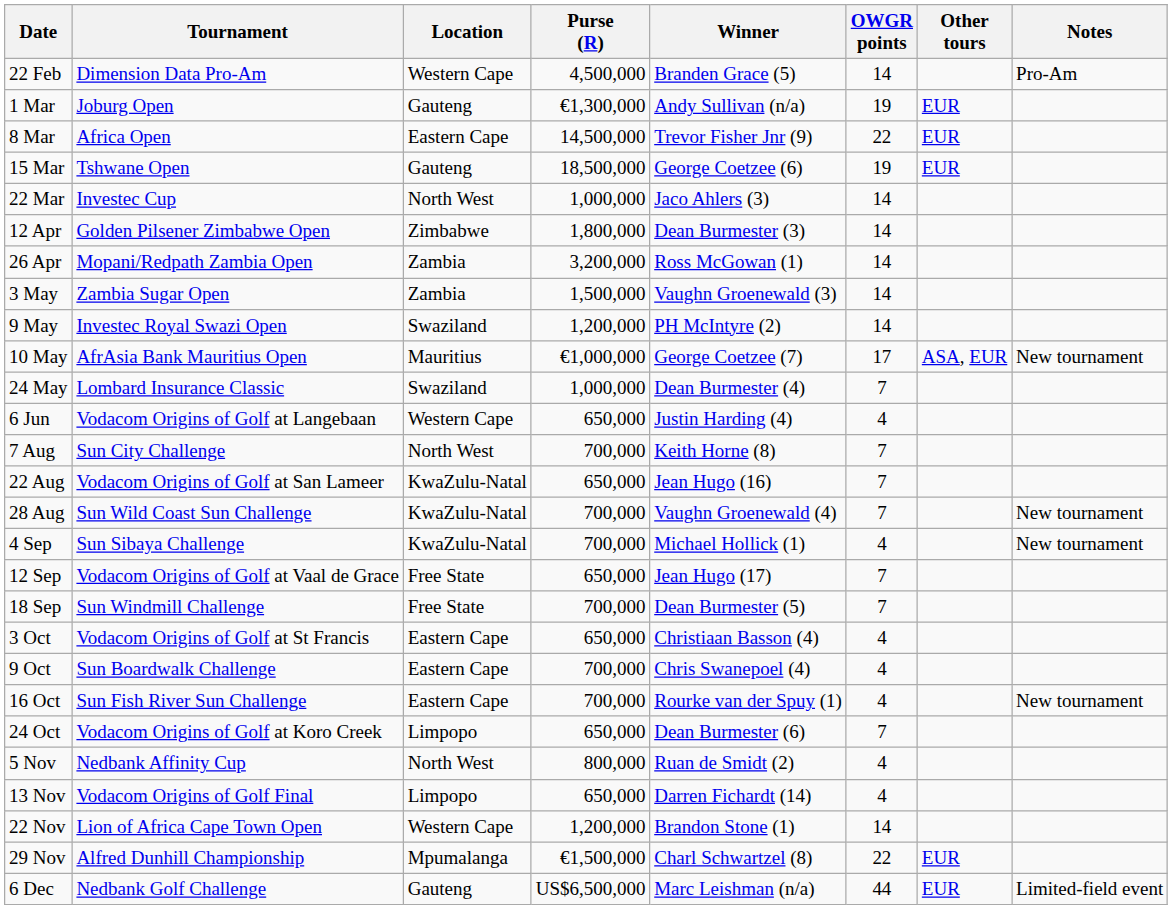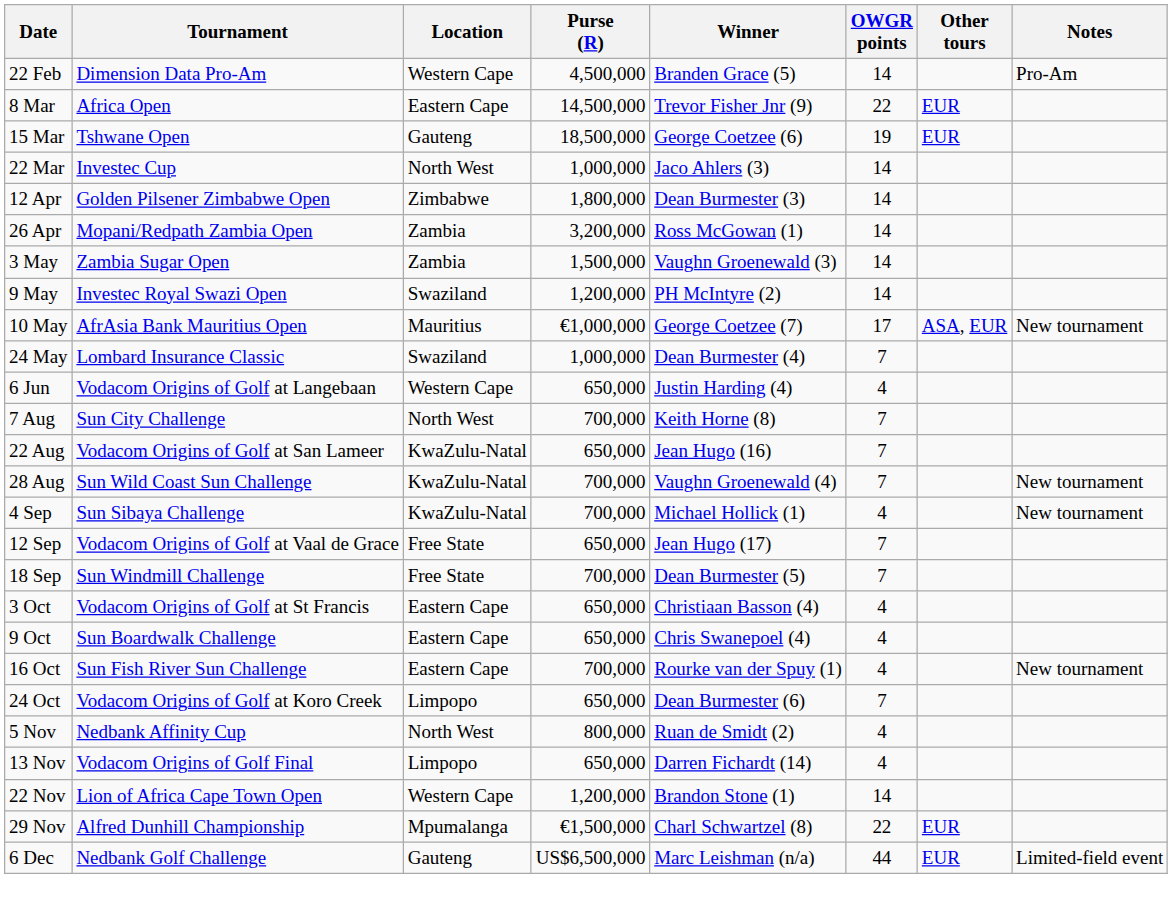 <table class="wikitable" style="font-size:95%">
 <tr>
 <th>Date</th>
 <th>Tournament</th>
 <th>Location</th>
 <th>Purse<br>(<a href='#'>R</a>)</th>
 <th>Winner</th>
 <th><a href='#'>OWGR</a><br>points</th>
 <th>Other<br>tours</th>
 <th>Notes</th>
 </tr>
 <tr>
 <td>22 Feb</td>
 <td><a href='#'>Dimension Data Pro-Am</a></td>
 <td>Western Cape</td>
 <td align=right>4,500,000</td>
 <td> <a href='#'>Branden Grace</a> (5)</td>
 <td align=center>14</td>
 <td></td>
 <td>Pro-Am</td>
-</tr>
-<tr>
-<td>1 Mar</td>
-<td><a href='#'>Joburg Open</a></td>
-<td>Gauteng</td>
-<td align=right>€1,300,000</td>
-<td> <a href='#'>Andy Sullivan</a> (n/a)</td>
-<td align=center>19</td>
-<td><a href='#'>EUR</a></td>
-<td></td>
 </tr>
 <tr>
 <td>8 Mar</td>
 <td><a href='#'>Africa Open</a></td>
 <td>Eastern Cape</td>
 <td align=right>14,500,000</td>
 <td> <a href='#'>Trevor Fisher Jnr</a> (9)</td>
 <td align=center>22</td>
 <td><a href='#'>EUR</a></td>
 <td></td>
 </tr>
 <tr>
 <td>15 Mar</td>
 <td><a href='#'>Tshwane Open</a></td>
 <td>Gauteng</td>
 <td align=right>18,500,000</td>
 <td> <a href='#'>George Coetzee</a> (6)</td>
 <td align=center>19</td>
 <td><a href='#'>EUR</a></td>
 <td></td>
 </tr>
 <tr>
 <td>22 Mar</td>
 <td><a href='#'>Investec Cup</a></td>
 <td>North West</td>
 <td align=right>1,000,000</td>
 <td> <a href='#'>Jaco Ahlers</a> (3)</td>
 <td align=center>14</td>
 <td></td>
 <td></td>
 </tr>
 <tr>
 <td>12 Apr</td>
 <td><a href='#'>Golden Pilsener Zimbabwe Open</a></td>
 <td>Zimbabwe</td>
 <td align=right>1,800,000</td>
 <td> <a href='#'>Dean Burmester</a> (3)</td>
 <td align=center>14</td>
 <td></td>
 <td></td>
 </tr>
 <tr>
 <td>26 Apr</td>
 <td><a href='#'>Mopani/Redpath Zambia Open</a></td>
 <td>Zambia</td>
 <td align=right>3,200,000</td>
 <td> <a href='#'>Ross McGowan</a> (1)</td>
 <td align=center>14</td>
 <td></td>
 <td></td>
 </tr>
 <tr>
 <td>3 May</td>
 <td><a href='#'>Zambia Sugar Open</a></td>
 <td>Zambia</td>
 <td align=right>1,500,000</td>
 <td> <a href='#'>Vaughn Groenewald</a> (3)</td>
 <td align=center>14</td>
 <td></td>
 <td></td>
 </tr>
 <tr>
 <td>9 May</td>
 <td><a href='#'>Investec Royal Swazi Open</a></td>
 <td>Swaziland</td>
 <td align=right>1,200,000</td>
 <td> <a href='#'>PH McIntyre</a> (2)</td>
 <td align=center>14</td>
 <td></td>
 <td></td>
 </tr>
 <tr>
 <td>10 May</td>
 <td><a href='#'>AfrAsia Bank Mauritius Open</a></td>
 <td>Mauritius</td>
 <td align=right>€1,000,000</td>
 <td> <a href='#'>George Coetzee</a> (7)</td>
 <td align=center>17</td>
 <td><a href='#'>ASA</a>, <a href='#'>EUR</a></td>
 <td>New tournament</td>
 </tr>
 <tr>
 <td>24 May</td>
 <td><a href='#'>Lombard Insurance Classic</a></td>
 <td>Swaziland</td>
 <td align=right>1,000,000</td>
 <td> <a href='#'>Dean Burmester</a> (4)</td>
 <td align=center>7</td>
 <td></td>
 <td></td>
 </tr>
 <tr>
 <td>6 Jun</td>
 <td><a href='#'>Vodacom Origins of Golf</a> at Langebaan</td>
 <td>Western Cape</td>
 <td align=right>650,000</td>
 <td> <a href='#'>Justin Harding</a> (4)</td>
 <td align=center>4</td>
 <td></td>
 <td></td>
 </tr>
 <tr>
 <td>7 Aug</td>
 <td><a href='#'>Sun City Challenge</a></td>
 <td>North West</td>
 <td align=right>700,000</td>
 <td> <a href='#'>Keith Horne</a> (8)</td>
 <td align=center>7</td>
 <td></td>
 <td></td>
 </tr>
 <tr>
 <td>22 Aug</td>
 <td><a href='#'>Vodacom Origins of Golf</a> at San Lameer</td>
 <td>KwaZulu-Natal</td>
 <td align=right>650,000</td>
 <td> <a href='#'>Jean Hugo</a> (16)</td>
 <td align=center>7</td>
 <td></td>
 <td></td>
 </tr>
 <tr>
 <td>28 Aug</td>
 <td><a href='#'>Sun Wild Coast Sun Challenge</a></td>
 <td>KwaZulu-Natal</td>
 <td align=right>700,000</td>
 <td> <a href='#'>Vaughn Groenewald</a> (4)</td>
 <td align=center>7</td>
 <td></td>
 <td>New tournament</td>
 </tr>
 <tr>
 <td>4 Sep</td>
 <td><a href='#'>Sun Sibaya Challenge</a></td>
 <td>KwaZulu-Natal</td>
 <td align=right>700,000</td>
 <td> <a href='#'>Michael Hollick</a> (1)</td>
 <td align=center>4</td>
 <td></td>
 <td>New tournament</td>
 </tr>
 <tr>
 <td>12 Sep</td>
 <td><a href='#'>Vodacom Origins of Golf</a> at Vaal de Grace</td>
 <td>Free State</td>
 <td align=right>650,000</td>
 <td> <a href='#'>Jean Hugo</a> (17)</td>
 <td align=center>7</td>
 <td></td>
 <td></td>
 </tr>
 <tr>
 <td>18 Sep</td>
 <td><a href='#'>Sun Windmill Challenge</a></td>
 <td>Free State</td>
 <td align=right>700,000</td>
 <td> <a href='#'>Dean Burmester</a> (5)</td>
 <td align=center>7</td>
 <td></td>
 <td></td>
 </tr>
 <tr>
 <td>3 Oct</td>
 <td><a href='#'>Vodacom Origins of Golf</a> at St Francis</td>
 <td>Eastern Cape</td>
 <td align=right>650,000</td>
 <td> <a href='#'>Christiaan Basson</a> (4)</td>
 <td align=center>4</td>
 <td></td>
 <td></td>
 </tr>
 <tr>
 <td>9 Oct</td>
 <td><a href='#'>Sun Boardwalk Challenge</a></td>
 <td>Eastern Cape</td>
-<td align=right>700,000</td>
+<td align=right>650,000</td>
 <td> <a href='#'>Chris Swanepoel</a> (4)</td>
 <td align=center>4</td>
 <td></td>
 <td></td>
 </tr>
 <tr>
 <td>16 Oct</td>
 <td><a href='#'>Sun Fish River Sun Challenge</a></td>
 <td>Eastern Cape</td>
 <td align=right>700,000</td>
 <td> <a href='#'>Rourke van der Spuy</a> (1)</td>
 <td align=center>4</td>
 <td></td>
 <td>New tournament</td>
 </tr>
 <tr>
 <td>24 Oct</td>
 <td><a href='#'>Vodacom Origins of Golf</a> at Koro Creek</td>
 <td>Limpopo</td>
 <td align=right>650,000</td>
 <td> <a href='#'>Dean Burmester</a> (6)</td>
 <td align=center>7</td>
 <td></td>
 <td></td>
 </tr>
 <tr>
 <td>5 Nov</td>
 <td><a href='#'>Nedbank Affinity Cup</a></td>
 <td>North West</td>
 <td align=right>800,000</td>
 <td> <a href='#'>Ruan de Smidt</a> (2)</td>
 <td align=center>4</td>
 <td></td>
 <td></td>
 </tr>
 <tr>
 <td>13 Nov</td>
 <td><a href='#'>Vodacom Origins of Golf Final</a></td>
 <td>Limpopo</td>
 <td align=right>650,000</td>
 <td> <a href='#'>Darren Fichardt</a> (14)</td>
 <td align=center>4</td>
 <td></td>
 <td></td>
 </tr>
 <tr>
 <td>22 Nov</td>
 <td><a href='#'>Lion of Africa Cape Town Open</a></td>
 <td>Western Cape</td>
 <td align=right>1,200,000</td>
 <td> <a href='#'>Brandon Stone</a> (1)</td>
 <td align=center>14</td>
 <td></td>
 <td></td>
 </tr>
 <tr>
 <td>29 Nov</td>
 <td><a href='#'>Alfred Dunhill Championship</a></td>
 <td>Mpumalanga</td>
 <td align=right>€1,500,000</td>
 <td> <a href='#'>Charl Schwartzel</a> (8)</td>
 <td align=center>22</td>
 <td><a href='#'>EUR</a></td>
 <td></td>
 </tr>
 <tr>
 <td>6 Dec</td>
 <td><a href='#'>Nedbank Golf Challenge</a></td>
 <td>Gauteng</td>
 <td align=right>US$6,500,000</td>
 <td> <a href='#'>Marc Leishman</a> (n/a)</td>
 <td align=center>44</td>
 <td><a href='#'>EUR</a></td>
 <td>Limited-field event</td>
 </tr>
 </table>
